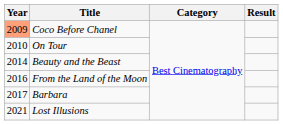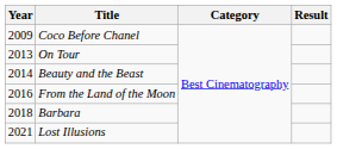 <table class="wikitable">
 <tr>
 <th>Year</th>
 <th>Title</th>
 <th>Category</th>
 <th>Result</th>
 </tr>
 <tr>
-<td style="background: lightsalmon;">2009</td>
+<td>2009</td>
 <td><em>Coco Before Chanel</em></td>
 <td rowspan=6><a href='#'>Best Cinematography</a></td>
 <td></td>
 </tr>
 <tr>
-<td>2010</td>
+<td>2013</td>
 <td><em>On Tour</em></td>
 <td></td>
 </tr>
 <tr>
 <td>2014</td>
 <td><em>Beauty and the Beast</em></td>
 <td></td>
 </tr>
 <tr>
 <td>2016</td>
 <td><em>From the Land of the Moon</em></td>
 <td></td>
 </tr>
 <tr>
-<td>2017</td>
+<td>2018</td>
 <td><em>Barbara</em></td>
 <td></td>
 </tr>
 <tr>
 <td>2021</td>
 <td><em>Lost Illusions</em></td>
 <td></td>
 </tr>
 </table>
